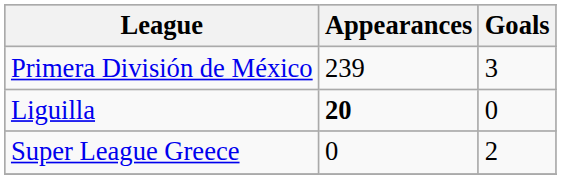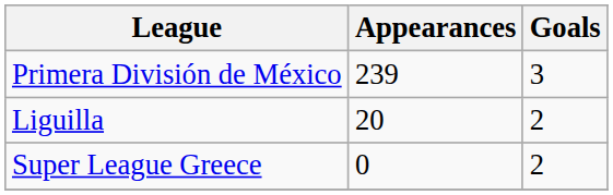 <table class="wikitable">
 <tr>
 <th>League</th>
 <th>Appearances</th>
 <th>Goals</th>
 </tr>
 <tr>
 <td><a href='#'>Primera División de México</a></td>
 <td>   239</td>
 <td> 3</td>
 </tr>
 <tr>
 <td><a href='#'>Liguilla</a></td>
-<td><strong>   20</strong></td>
-<td> 0</td>
+<td>   20</td>
+<td> 2</td>
 </tr>
 <tr>
 <td><a href='#'>Super League Greece</a></td>
 <td>   0</td>
 <td> 2</td>
 </tr>
 <tr>
 </tr>
 </table>
